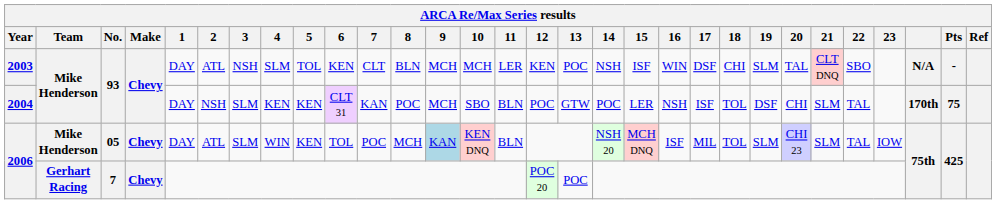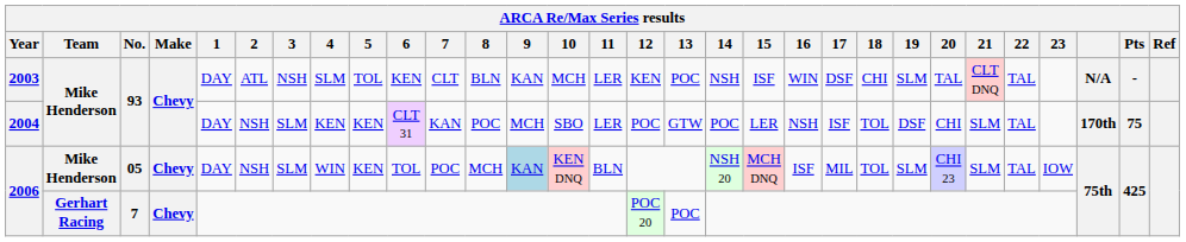 <table class="wikitable" style="text-align:center; font-size:75%">
 <tr>
 <th colspan=45><a href='#'>ARCA Re/Max Series</a> results</th>
 </tr>
 <tr>
 <th>Year</th>
 <th>Team</th>
 <th>No.</th>
 <th>Make</th>
 <th>1</th>
 <th>2</th>
 <th>3</th>
 <th>4</th>
 <th>5</th>
 <th>6</th>
 <th>7</th>
 <th>8</th>
 <th>9</th>
 <th>10</th>
 <th>11</th>
 <th>12</th>
 <th>13</th>
 <th>14</th>
 <th>15</th>
 <th>16</th>
 <th>17</th>
 <th>18</th>
 <th>19</th>
 <th>20</th>
 <th>21</th>
 <th>22</th>
 <th>23</th>
 <th></th>
 <th>Pts</th>
 <th>Ref</th>
 </tr>
 <tr>
 <th><a href='#'>2003</a></th>
 <th rowspan=2>Mike Henderson</th>
 <th rowspan=2>93</th>
 <th rowspan=2><a href='#'>Chevy</a></th>
 <td><a href='#'>DAY</a></td>
 <td><a href='#'>ATL</a></td>
 <td><a href='#'>NSH</a></td>
 <td><a href='#'>SLM</a></td>
 <td><a href='#'>TOL</a></td>
 <td><a href='#'>KEN</a></td>
 <td><a href='#'>CLT</a></td>
 <td><a href='#'>BLN</a></td>
-<td><a href='#'>MCH</a></td>
+<td><a href='#'>KAN</a></td>
 <td><a href='#'>MCH</a></td>
 <td><a href='#'>LER</a></td>
 <td><a href='#'>KEN</a></td>
 <td><a href='#'>POC</a></td>
 <td><a href='#'>NSH</a></td>
 <td><a href='#'>ISF</a></td>
 <td><a href='#'>WIN</a></td>
 <td><a href='#'>DSF</a></td>
 <td><a href='#'>CHI</a></td>
 <td><a href='#'>SLM</a></td>
 <td><a href='#'>TAL</a></td>
 <td style="background:#FFCFCF;"><a href='#'>CLT</a><br><small>DNQ</small></td>
-<td><a href='#'>SBO</a></td>
+<td><a href='#'>TAL</a></td>
 <td></td>
 <th>N/A</th>
 <th>-</th>
 <th></th>
 </tr>
 <tr>
 <th><a href='#'>2004</a></th>
 <td><a href='#'>DAY</a></td>
 <td><a href='#'>NSH</a></td>
 <td><a href='#'>SLM</a></td>
 <td><a href='#'>KEN</a></td>
 <td><a href='#'>KEN</a></td>
 <td style="background:#EFCFFF;"><a href='#'>CLT</a><br><small>31</small></td>
 <td><a href='#'>KAN</a></td>
 <td><a href='#'>POC</a></td>
 <td><a href='#'>MCH</a></td>
 <td><a href='#'>SBO</a></td>
-<td><a href='#'>BLN</a></td>
+<td><a href='#'>LER</a></td>
 <td><a href='#'>POC</a></td>
 <td><a href='#'>GTW</a></td>
 <td><a href='#'>POC</a></td>
 <td><a href='#'>LER</a></td>
 <td><a href='#'>NSH</a></td>
 <td><a href='#'>ISF</a></td>
 <td><a href='#'>TOL</a></td>
 <td><a href='#'>DSF</a></td>
 <td><a href='#'>CHI</a></td>
 <td><a href='#'>SLM</a></td>
 <td><a href='#'>TAL</a></td>
 <td></td>
 <th>170th</th>
 <th>75</th>
 <th></th>
 </tr>
 <tr>
 <th rowspan=2><a href='#'>2006</a></th>
 <th>Mike Henderson</th>
 <th>05</th>
 <th><a href='#'>Chevy</a></th>
 <td><a href='#'>DAY</a></td>
-<td><a href='#'>ATL</a></td>
+<td><a href='#'>NSH</a></td>
 <td><a href='#'>SLM</a></td>
 <td><a href='#'>WIN</a></td>
 <td><a href='#'>KEN</a></td>
 <td><a href='#'>TOL</a></td>
 <td><a href='#'>POC</a></td>
 <td><a href='#'>MCH</a></td>
 <td style="background: lightblue;"><a href='#'>KAN</a></td>
 <td style="background:#FFCFCF;"><a href='#'>KEN</a><br><small>DNQ</small></td>
 <td><a href='#'>BLN</a></td>
 <td colspan=2></td>
 <td style="background:#DFFFDF;"><a href='#'>NSH</a><br><small>20</small></td>
 <td style="background:#FFCFCF;"><a href='#'>MCH</a><br><small>DNQ</small></td>
 <td><a href='#'>ISF</a></td>
 <td><a href='#'>MIL</a></td>
 <td><a href='#'>TOL</a></td>
 <td><a href='#'>SLM</a></td>
 <td style="background:#CFCFFF;"><a href='#'>CHI</a><br><small>23</small></td>
 <td><a href='#'>SLM</a></td>
 <td><a href='#'>TAL</a></td>
 <td><a href='#'>IOW</a></td>
 <th rowspan=2>75th</th>
 <th rowspan=2>425</th>
 <th rowspan=2></th>
 </tr>
 <tr>
 <th><a href='#'>Gerhart Racing</a></th>
 <th>7</th>
 <th><a href='#'>Chevy</a></th>
 <td colspan=11></td>
 <td style="background:#DFFFDF;"><a href='#'>POC</a><br><small>20</small></td>
 <td><a href='#'>POC</a></td>
 <td colspan=10></td>
 </tr>
 </table>
